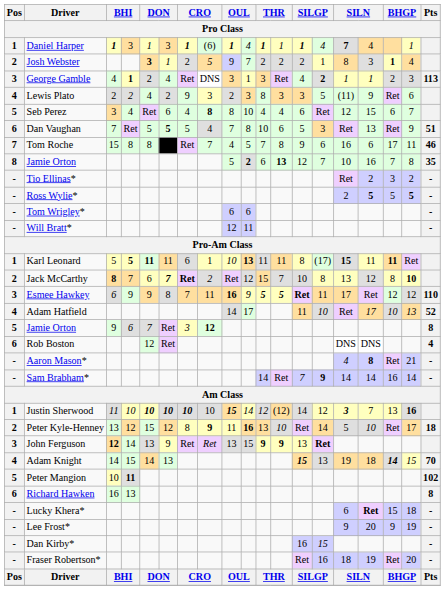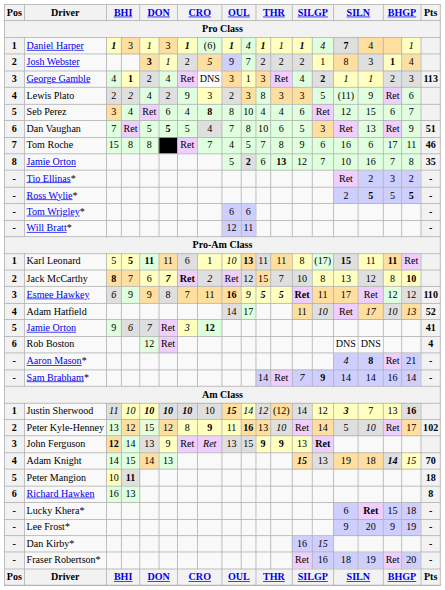 <table class="wikitable" style="font-size: 85%; text-align: center;">
 <tr valign="top">
 <th valign="middle">Pos</th>
 <th valign="middle">Driver</th>
 <th colspan="2"><a href='#'>BHI</a></th>
 <th colspan="2"><a href='#'>DON</a></th>
 <th colspan="2"><a href='#'>CRO</a></th>
 <th colspan="2"><a href='#'>OUL</a></th>
 <th colspan="2"><a href='#'>THR</a></th>
 <th colspan="2"><a href='#'>SILGP</a></th>
 <th colspan="2"><a href='#'>SILN</a></th>
 <th colspan="2"><a href='#'>BHGP</a></th>
 <th valign="middle">Pts</th>
 </tr>
 <tr>
 <th colspan=19>Pro Class</th>
 </tr>
 <tr>
 <th>1</th>
 <td align=left> <a href='#'>Daniel Harper</a></td>
 <td style="background:#FFFFBF;"><strong><em>1</em></strong></td>
 <td style="background:#FFDF9F;">3</td>
 <td style="background:#FFFFBF;"><em>1</em></td>
 <td style="background:#FFDF9F;">3</td>
 <td style="background:#FFFFBF;"><strong><em>1</em></strong></td>
 <td style="background:#DFFFDF;">(6)</td>
 <td style="background:#FFFFBF;"><strong><em>1</em></strong></td>
 <td style="background:#DFFFDF;"><em>4</em></td>
 <td style="background:#FFFFBF;"><strong><em>1</em></strong></td>
 <td style="background:#FFFFBF;"><em>1</em></td>
 <td style="background:#FFFFBF;"><strong><em>1</em></strong></td>
 <td style="background:#DFFFDF;"><em>4</em></td>
 <td style="background:#DFDFDF;"><strong>7</strong></td>
 <td style="background:#FFDF9F;">4</td>
 <td style="background:#FFDF9F;"></td>
 <td style="background:#FFFFBF;"><em>1</em></td>
 <th></th>
 </tr>
 <tr>
 <th>2</th>
 <td align=left> <a href='#'>Josh Webster</a></td>
 <td></td>
 <td></td>
 <td style="background:#FFDF9F;"><strong>3</strong></td>
 <td style="background:#FFFFBF;"><em>1</em></td>
 <td style="background:#DFDFDF;">2</td>
 <td style="background:#FFDF9F;"><em>5</em></td>
 <td style="background:#CFCFFF;">9</td>
 <td style="background:#DFFFDF;">7</td>
 <td style="background:#DFDFDF;">2</td>
 <td style="background:#DFDFDF;">2</td>
 <td style="background:#DFDFDF;">2</td>
 <td style="background:#FFFFBF;">1</td>
 <td style="background:#FFDF9F;">8</td>
 <td style="background:#DFDFDF;">3</td>
 <td style="background:#FFFFBF;"><strong>1</strong></td>
 <td style="background:#FFDF9F;">4</td>
 <th></th>
 </tr>
 <tr>
 <th>3</th>
 <td align=left> <a href='#'>George Gamble</a></td>
 <td style="background:#DFFFDF;">4</td>
 <td style="background:#FFFFBF;"><strong>1</strong></td>
 <td style="background:#DFDFDF;">2</td>
 <td style="background:#DFFFDF;">4</td>
 <td style="background:#EFCFFF;">Ret</td>
 <td style="background:#ffffff;">DNS</td>
 <td style="background:#FFDF9F;">3</td>
 <td style="background:#FFFFBF;">1</td>
 <td style="background:#FFDF9F;">3</td>
 <td style="background:#EFCFFF;">Ret</td>
 <td style="background:#DFFFDF;">4</td>
 <td style="background:#DFDFDF;"><strong>2</strong></td>
 <td style="background:#FFFFBF;"><em>1</em></td>
 <td style="background:#FFFFBF;"><em>1</em></td>
 <td style="background:#DFDFDF;">2</td>
 <td style="background:#DFDFDF;">3</td>
 <th>113</th>
 </tr>
 <tr>
 <th>4</th>
 <td align=left> Lewis Plato</td>
 <td style="background:#DFDFDF;">2</td>
 <td style="background:#DFDFDF;"><em>2</em></td>
 <td style="background:#DFFFDF;">4</td>
 <td style="background:#DFDFDF;">2</td>
 <td style="background:#DFFFDF;">9</td>
 <td style="background:#FFFFBF;">3</td>
 <td style="background:#DFDFDF;">2</td>
 <td style="background:#FFDF9F;">3</td>
 <td style="background:#DFFFDF;">8</td>
 <td style="background:#FFDF9F;">3</td>
 <td style="background:#FFDF9F;">3</td>
 <td style="background:#DFFFDF;">5</td>
 <td style="background:#DFFFDF;">(11)</td>
 <td style="background:#DFFFDF;">9</td>
 <td style="background:#EFCFFF;">Ret</td>
 <td style="background:#DFFFDF;">6</td>
 <th></th>
 </tr>
 <tr>
 <th>5</th>
 <td align=left> Seb Perez</td>
 <td style="background:#FFDF9F;">3</td>
 <td style="background:#DFFFDF;">4</td>
 <td style="background:#EFCFFF;">Ret</td>
 <td style="background:#DFFFDF;">6</td>
 <td style="background:#DFFFDF;">4</td>
 <td style="background:#DFFFDF;"><strong>8</strong></td>
 <td style="background:#DFFFDF;">8</td>
 <td style="background:#DFFFDF;">10</td>
 <td style="background:#DFFFDF;">4</td>
 <td style="background:#DFFFDF;">4</td>
 <td style="background:#DFFFDF;">6</td>
 <td style="background:#EFCFFF;">Ret</td>
 <td style="background:#DFFFDF;">12</td>
 <td style="background:#DFFFDF;">15</td>
 <td style="background:#DFFFDF;">6</td>
 <td style="background:#DFFFDF;">7</td>
 <th></th>
 </tr>
 <tr>
 <th>6</th>
 <td align=left> Dan Vaughan</td>
 <td style="background:#DFFFDF;">7</td>
 <td style="background:#EFCFFF;">Ret</td>
 <td style="background:#DFFFDF;">5</td>
 <td style="background:#DFFFDF;"><strong>5</strong></td>
 <td style="background:#DFFFDF;">5</td>
 <td style="background:#DFDFDF;">4</td>
 <td style="background:#DFFFDF;">7</td>
 <td style="background:#DFFFDF;">8</td>
 <td style="background:#DFFFDF;">10</td>
 <td style="background:#DFFFDF;">6</td>
 <td style="background:#DFFFDF;">5</td>
 <td style="background:#FFDF9F;">3</td>
 <td style="background:#EFCFFF;">Ret</td>
 <td style="background:#DFFFDF;">13</td>
 <td style="background:#EFCFFF;">Ret</td>
 <td style="background:#DFFFDF;">9</td>
 <th>51</th>
 </tr>
 <tr>
 <th>7</th>
 <td align=left> Tom Roche</td>
 <td style="background:#DFFFDF;">15</td>
 <td style="background:#DFFFDF;">8</td>
 <td style="background:#DFFFDF;">8</td>
 <td style="background-color:#000000; color:white"></td>
 <td style="background:#EFCFFF;">Ret</td>
 <td style="background:#DFFFDF;">7</td>
 <td style="background:#DFFFDF;">4</td>
 <td style="background:#DFFFDF;">5</td>
 <td style="background:#DFFFDF;">7</td>
 <td style="background:#DFFFDF;">8</td>
 <td style="background:#DFFFDF;">9</td>
 <td style="background:#DFFFDF;">6</td>
 <td style="background:#DFFFDF;">16</td>
 <td style="background:#DFFFDF;">6</td>
 <td style="background:#DFFFDF;">17</td>
 <td style="background:#DFFFDF;">11</td>
 <th>46</th>
 </tr>
 <tr>
 <th>8</th>
 <td align=left> <a href='#'>Jamie Orton</a></td>
 <td></td>
 <td></td>
 <td></td>
 <td></td>
 <td></td>
 <td></td>
 <td style="background:#DFFFDF;">5</td>
 <td style="background:#DFDFDF;"><strong>2</strong></td>
 <td style="background:#DFFFDF;">6</td>
 <td style="background:#DFFFDF;"><strong>13</strong></td>
 <td style="background:#DFFFDF;">12</td>
 <td style="background:#DFFFDF;">7</td>
 <td style="background:#DFFFDF;">10</td>
 <td style="background:#DFFFDF;">16</td>
 <td style="background:#DFFFDF;">7</td>
 <td style="background:#DFFFDF;">8</td>
 <th>35</th>
 </tr>
 <tr>
 <th>-</th>
 <td align=left> <a href='#'>Tio Ellinas</a>*</td>
 <td></td>
 <td></td>
 <td></td>
 <td></td>
 <td></td>
 <td></td>
 <td></td>
 <td></td>
 <td></td>
 <td></td>
 <td></td>
 <td></td>
 <td style="background:#EFCFFF;">Ret</td>
 <td style="background:#CFCFFF;">2</td>
 <td style="background:#CFCFFF;">3</td>
 <td style="background:#CFCFFF;">2</td>
 <th>-</th>
 </tr>
 <tr>
 <th>-</th>
 <td align=left> <a href='#'>Ross Wylie</a>*</td>
 <td></td>
 <td></td>
 <td></td>
 <td></td>
 <td></td>
 <td></td>
 <td></td>
 <td></td>
 <td></td>
 <td></td>
 <td></td>
 <td></td>
 <td style="background:#CFCFFF;">2</td>
 <td style="background:#CFCFFF;"><strong>5</strong></td>
 <td style="background:#CFCFFF;">5</td>
 <td style="background:#CFCFFF;"><strong>5</strong></td>
 <th>-</th>
 </tr>
 <tr>
 <th>-</th>
 <td align=left> <a href='#'>Tom Wrigley</a>*</td>
 <td></td>
 <td></td>
 <td></td>
 <td></td>
 <td></td>
 <td></td>
 <td style="background:#CFCFFF;">6</td>
 <td style="background:#CFCFFF;">6</td>
 <td></td>
 <td></td>
 <td></td>
 <td></td>
 <td></td>
 <td></td>
 <td></td>
 <td></td>
 <th>-</th>
 </tr>
 <tr>
 <th>-</th>
 <td align=left> <a href='#'>Will Bratt</a>*</td>
 <td></td>
 <td></td>
 <td></td>
 <td></td>
 <td></td>
 <td></td>
 <td style="background:#CFCFFF;">12</td>
 <td style="background:#CFCFFF;">11</td>
 <td></td>
 <td></td>
 <td></td>
 <td></td>
 <td></td>
 <td></td>
 <td></td>
 <td></td>
 <th>-</th>
 </tr>
 <tr>
 <th colspan=19>Pro-Am Class</th>
 </tr>
 <tr>
 <th>1</th>
 <td align=left> Karl Leonard</td>
 <td style="background:#FFFFBF;">5</td>
 <td style="background:#FFFFBF;"><strong>5</strong></td>
 <td style="background:#DFFFDF;"><strong>11</strong></td>
 <td style="background:#FFDF9F;">11</td>
 <td style="background:#DFDFDF;">6</td>
 <td style="background:#FFFFBF;">1</td>
 <td style="background:#FFFFBF;"><em>10</em></td>
 <td style="background:#FFDF9F;"><strong>13</strong></td>
 <td style="background:#DFDFDF;">11</td>
 <td style="background:#FFDF9F;">11</td>
 <td style="background:#FFFFBF;">8</td>
 <td style="background:#DFFFDF;">(17)</td>
 <td style="background:#DFDFDF;"><strong>15</strong></td>
 <td style="background:#FFFFBF;">11</td>
 <td style="background:#FFDF9F;"><strong>11</strong></td>
 <td style="background:#EFCFFF;">Ret</td>
 <th></th>
 </tr>
 <tr>
 <th>2</th>
 <td align=left> Jack McCarthy</td>
 <td style="background:#FFDF9F;"><strong>8</strong></td>
 <td style="background:#FFDF9F;">7</td>
 <td style="background:#FFFFBF;">6</td>
 <td style="background:#FFFFBF;"><strong><em>7</em></strong></td>
 <td style="background:#EFCFFF;"><strong>Ret</strong></td>
 <td style="background:#DFDFDF;"><em>2</em></td>
 <td style="background:#EFCFFF;">Ret</td>
 <td style="background:#DFDFDF;">12</td>
 <td style="background:#FFDF9F;">15</td>
 <td style="background:#DFDFDF;">7</td>
 <td style="background:#DFDFDF;">10</td>
 <td style="background:#FFFFBF;">8</td>
 <td style="background:#FFFFBF;">13</td>
 <td style="background:#DFDFDF;">12</td>
 <td style="background:#FFFFBF;">8</td>
 <td style="background:#FFFFBF;"><strong>10</strong></td>
 <th></th>
 </tr>
 <tr>
 <th>3</th>
 <td align=left> <a href='#'>Esmee Hawkey</a></td>
 <td style="background:#DFDFDF;"><em>6</em></td>
 <td style="background:#DFFFDF;">9</td>
 <td style="background:#FFDF9F;">9</td>
 <td style="background:#DFDFDF;">8</td>
 <td style="background:#FFDF9F;">7</td>
 <td style="background:#FFDF9F;">11</td>
 <td style="background:#FFDF9F;"><strong>16</strong></td>
 <td style="background:#FFFFBF;"><em>9</em></td>
 <td style="background:#FFFFBF;"><strong><em>5</em></strong></td>
 <td style="background:#FFFFBF;"><strong><em>5</em></strong></td>
 <td style="background:#EFCFFF;"><strong>Ret</strong></td>
 <td style="background:#FFDF9F;">11</td>
 <td style="background:#FFDF9F;">17</td>
 <td style="background:#EFCFFF;">Ret</td>
 <td style="background:#DFFFDF;">12</td>
 <td style="background:#DFDFDF;">12</td>
 <th>110</th>
 </tr>
 <tr>
 <th>4</th>
 <td align="left"> Adam Hatfield</td>
 <td></td>
 <td></td>
 <td></td>
 <td></td>
 <td></td>
 <td></td>
 <td style="background:#DFDFDF;">14</td>
 <td style="background:#DFFFDF;">17</td>
 <td></td>
 <td></td>
 <td style="background:#FFDF9F;">11</td>
 <td style="background:#DFDFDF;"><em>10</em></td>
 <td style="background:#EFCFFF;">Ret</td>
 <td style="background:#FFDF9F;"><em>17</em></td>
 <td style="background:#DFDFDF;"><em>10</em></td>
 <td style="background:#FFDF9F;"><em>13</em></td>
 <th>52</th>
 </tr>
 <tr>
 <th>5</th>
 <td align=left> <a href='#'>Jamie Orton</a></td>
 <td style="background:#DFFFDF;">9</td>
 <td style="background:#DFDFDF;"><em>6</em></td>
 <td style="background:#DFDFDF;"><em>7</em></td>
 <td style="background:#EFCFFF;">Ret</td>
 <td style="background:#FFFFBF;"><em>3</em></td>
 <td style="background:#DFFFDF;"><strong>12</strong></td>
 <td></td>
 <td></td>
 <td></td>
 <td></td>
 <td></td>
 <td></td>
 <td></td>
 <td></td>
 <td></td>
 <td></td>
-<th>8</th>
+<th>41</th>
 </tr>
 <tr>
 <th>6</th>
 <td align="left"> Rob Boston</td>
 <td></td>
 <td></td>
 <td style="background:#DFFFDF;">12</td>
 <td style="background:#EFCFFF;">Ret</td>
 <td></td>
 <td></td>
 <td></td>
 <td></td>
 <td></td>
 <td></td>
 <td></td>
 <td></td>
 <td style="background:#ffffff;">DNS</td>
 <td style="background:#ffffff;">DNS</td>
 <td></td>
 <td></td>
 <th>4</th>
 </tr>
 <tr>
 <th>-</th>
 <td align="left"> <a href='#'>Aaron Mason</a>*</td>
 <td></td>
 <td></td>
 <td></td>
 <td></td>
 <td></td>
 <td></td>
 <td></td>
 <td></td>
 <td></td>
 <td></td>
 <td></td>
 <td></td>
 <td style="background:#CFCFFF;"><em>4</em></td>
 <td style="background:#CFCFFF;"><strong>8</strong></td>
 <td style="background:#EFCFFF;">Ret</td>
 <td style="background:#CFCFFF;">21</td>
 <th>-</th>
 </tr>
 <tr>
 <th>-</th>
 <td align="left"> <a href='#'>Sam Brabham</a>*</td>
 <td></td>
 <td></td>
 <td></td>
 <td></td>
 <td></td>
 <td></td>
 <td></td>
 <td></td>
 <td style="background:#CFCFFF;">14</td>
 <td style="background:#EFCFFF;">Ret</td>
 <td style="background:#CFCFFF;"><em>7</em></td>
 <td style="background:#CFCFFF;"><strong>9</strong></td>
 <td style="background:#CFCFFF;">14</td>
 <td style="background:#CFCFFF;">14</td>
 <td style="background:#CFCFFF;">16</td>
 <td style="background:#CFCFFF;">14</td>
 <th>-</th>
 </tr>
 <tr>
 <th colspan=19>Am Class</th>
 </tr>
 <tr>
 <th>1</th>
 <td align=left> Justin Sherwood</td>
 <td style="background:#DFDFDF;"><em>11</em></td>
 <td style="background:#FFFFBF;"><em>10</em></td>
 <td style="background:#FFFFBF;"><strong><em>10</em></strong></td>
 <td style="background:#DFDFDF;"><strong><em>10</em></strong></td>
 <td style="background:#DFDFDF;"><strong><em>10</em></strong></td>
 <td style="background:#DFDFDF;">10</td>
 <td style="background:#FFDF9F;"><strong><em>15</em></strong></td>
 <td style="background:#FFFFBF;"><em>14</em></td>
 <td style="background:#DFDFDF;"><em>12</em></td>
 <td style="background:#FFDF9F;">(12)</td>
 <td style="background:#DFDFDF;">14</td>
 <td style="background:#FFFFBF;">12</td>
 <td style="background:#FFFFBF;"><strong><em>3</em></strong></td>
 <td style="background:#FFFFBF;">7</td>
 <td style="background:#FFFFBF;">13</td>
 <td style="background:#DFDFDF;"><strong>16</strong></td>
 <th></th>
 </tr>
 <tr>
 <th>2</th>
 <td align=left> Peter Kyle-Henney</td>
 <td style="background:#DFFFDF;">13</td>
 <td style="background:#FFDF9F;">12</td>
 <td style="background:#DFFFDF;">15</td>
 <td style="background:#FFDF9F;">12</td>
 <td style="background:#FFFFBF;">8</td>
 <td style="background:#FFFFBF;"><strong>9</strong></td>
 <td style="background:#FFFFBF;">11</td>
 <td style="background:#FFDF9F;"><strong>16</strong></td>
 <td style="background:#FFDF9F;">13</td>
 <td style="background:#DFDFDF;"><em>10</em></td>
 <td style="background:#EFCFFF;">Ret</td>
 <td style="background:#FFDF9F;">14</td>
 <td style="background:#DFDFDF;">5</td>
 <td style="background:#DFDFDF;"><em>10</em></td>
 <td style="background:#EFCFFF;">Ret</td>
 <td style="background:#FFDF9F;">17</td>
-<th>18</th>
+<th>102</th>
 </tr>
 <tr>
 <th>3</th>
 <td align=left> John Ferguson</td>
 <td style="background:#FFDF9F;"><strong>12</strong></td>
 <td style="background:#DFFFDF;">14</td>
 <td style="background:#DFDFDF;">13</td>
 <td style="background:#FFFFBF;">9</td>
 <td style="background:#EFCFFF;">Ret</td>
 <td style="background:#EFCFFF;"><em>Ret</em></td>
 <td style="background:#DFDFDF;">13</td>
 <td style="background:#DFDFDF;">15</td>
 <td style="background:#FFFFBF;"><strong>9</strong></td>
 <td style="background:#FFFFBF;"><strong>9</strong></td>
 <td style="background:#FFFFBF;">13</td>
 <td style="background:#EFCFFF;"><strong>Ret</strong></td>
 <td></td>
 <td></td>
 <td></td>
 <td></td>
 <th></th>
 </tr>
 <tr>
 <th>4</th>
 <td align=left> Adam Knight</td>
 <td style="background:#DFFFDF;">14</td>
 <td style="background:#DFFFDF;">15</td>
 <td style="background:#FFDF9F;">14</td>
 <td style="background:#DFFFDF;">13</td>
 <td></td>
 <td></td>
 <td></td>
 <td></td>
 <td></td>
 <td></td>
 <td style="background:#FFDF9F;"><strong><em>15</em></strong></td>
 <td style="background:#DFDFDF;">13</td>
 <td style="background:#FFDF9F;">19</td>
 <td style="background:#FFDF9F;">18</td>
 <td style="background:#DFDFDF;"><strong><em>14</em></strong></td>
 <td style="background:#FFFFBF;"><em>15</em></td>
 <th>70</th>
 </tr>
 <tr>
 <th>5</th>
 <td align=left> Peter Mangion</td>
 <td style="background:#FFFFBF;">10</td>
 <td style="background:#DFDFDF;"><strong>11</strong></td>
 <td></td>
 <td></td>
 <td></td>
 <td></td>
 <td></td>
 <td></td>
 <td></td>
 <td></td>
 <td></td>
 <td></td>
 <td></td>
 <td></td>
 <td></td>
 <td></td>
-<th>102</th>
+<th>18</th>
 </tr>
 <tr>
 <th>6</th>
 <td align="left"> <a href='#'>Richard Hawken</a></td>
 <td style="background:#DFFFDF;">16</td>
 <td style="background:#DFFFDF;">13</td>
 <td></td>
 <td></td>
 <td></td>
 <td></td>
 <td></td>
 <td></td>
 <td></td>
 <td></td>
 <td></td>
 <td></td>
 <td></td>
 <td></td>
 <td></td>
 <td></td>
 <th>8</th>
 </tr>
 <tr>
 <th>-</th>
 <td align="left"> Lucky Khera*</td>
 <td></td>
 <td></td>
 <td></td>
 <td></td>
 <td></td>
 <td></td>
 <td></td>
 <td></td>
 <td></td>
 <td></td>
 <td></td>
 <td></td>
 <td style="background:#CFCFFF;">6</td>
 <td style="background:#EFCFFF;"><strong>Ret</strong></td>
 <td style="background:#CFCFFF;">15</td>
 <td style="background:#CFCFFF;">18</td>
 <th>-</th>
 </tr>
 <tr>
 <th>-</th>
 <td align="left"> Lee Frost*</td>
 <td></td>
 <td></td>
 <td></td>
 <td></td>
 <td></td>
 <td></td>
 <td></td>
 <td></td>
 <td></td>
 <td></td>
 <td></td>
 <td></td>
 <td style="background:#CFCFFF;">9</td>
 <td style="background:#CFCFFF;">20</td>
 <td style="background:#CFCFFF;">9</td>
 <td style="background:#CFCFFF;">19</td>
 <th>-</th>
 </tr>
 <tr>
 <th>-</th>
 <td align="left"> Dan Kirby*</td>
 <td></td>
 <td></td>
 <td></td>
 <td></td>
 <td></td>
 <td></td>
 <td></td>
 <td></td>
 <td></td>
 <td></td>
 <td style="background:#CFCFFF;">16</td>
 <td style="background:#CFCFFF;"><em>15</em></td>
 <td></td>
 <td></td>
 <td></td>
 <td></td>
 <th>-</th>
 </tr>
 <tr>
 <th>-</th>
 <td align=left> Fraser Robertson*</td>
 <td></td>
 <td></td>
 <td></td>
 <td></td>
 <td></td>
 <td></td>
 <td></td>
 <td></td>
 <td></td>
 <td></td>
 <td style="background:#EFCFFF;">Ret</td>
 <td style="background:#CFCFFF;">16</td>
 <td style="background:#CFCFFF;">18</td>
 <td style="background:#CFCFFF;">19</td>
 <td style="background:#EFCFFF;">Ret</td>
 <td style="background:#CFCFFF;">20</td>
 <th>-</th>
 </tr>
 <tr>
 <th valign="middle">Pos</th>
 <th valign="middle">Driver</th>
 <th colspan="2"><a href='#'>BHI</a></th>
 <th colspan="2"><a href='#'>DON</a></th>
 <th colspan="2"><a href='#'>CRO</a></th>
 <th colspan="2"><a href='#'>OUL</a></th>
 <th colspan="2"><a href='#'>THR</a></th>
 <th colspan="2"><a href='#'>SILGP</a></th>
 <th colspan="2"><a href='#'>SILN</a></th>
 <th colspan="2"><a href='#'>BHGP</a></th>
 <th valign="middle">Pts</th>
 </tr>
 <tr>
 </tr>
 </table>
